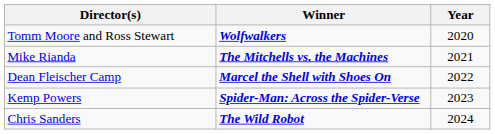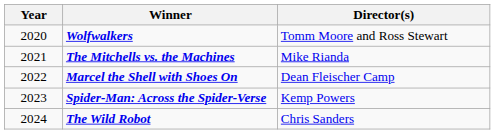 <table class="wikitable" width="95%" cellpadding="5">
 <tr>
+<th width="100"><strong>Year</strong></th>
+<th width="450"><strong>Winner</strong></th>
 <th width="450"><strong>Director(s)</strong></th>
-<th width="450"><strong>Winner</strong></th>
-<th width="100"><strong>Year</strong></th>
 </tr>
 <tr>
+<td style="text-align:center;">2020</td>
+<td><strong><em><a href='#'>Wolfwalkers</a></em></strong></td>
 <td><a href='#'>Tomm Moore</a> and Ross Stewart</td>
-<td><strong><em><a href='#'>Wolfwalkers</a></em></strong></td>
-<td style="text-align:center;">2020</td>
 </tr>
 <tr>
+<td style="text-align:center;">2021</td>
+<td><strong><em><a href='#'>The Mitchells vs. the Machines</a></em></strong></td>
 <td><a href='#'>Mike Rianda</a></td>
-<td><strong><em><a href='#'>The Mitchells vs. the Machines</a></em></strong></td>
-<td style="text-align:center;">2021</td>
 </tr>
 <tr>
+<td style="text-align:center;">2022</td>
+<td><strong><em><a href='#'>Marcel the Shell with Shoes On</a></em></strong></td>
 <td><a href='#'>Dean Fleischer Camp</a></td>
-<td><strong><em><a href='#'>Marcel the Shell with Shoes On</a></em></strong></td>
-<td style="text-align:center;">2022</td>
 </tr>
 <tr>
+<td style="text-align:center;">2023</td>
+<td><strong><em><a href='#'>Spider-Man: Across the Spider-Verse</a></em></strong></td>
 <td><a href='#'>Kemp Powers</a></td>
-<td><strong><em><a href='#'>Spider-Man: Across the Spider-Verse</a></em></strong></td>
-<td style="text-align:center;">2023</td>
 </tr>
 <tr>
+<td style="text-align:center;">2024</td>
+<td><strong><em><a href='#'>The Wild Robot</a></em></strong></td>
 <td><a href='#'>Chris Sanders</a></td>
-<td><strong><em><a href='#'>The Wild Robot</a></em></strong></td>
-<td style="text-align:center;">2024</td>
 </tr>
 </table>
